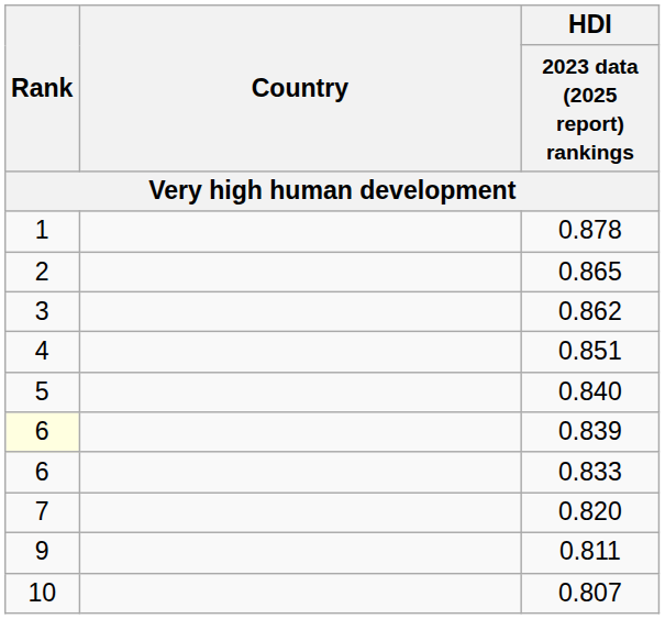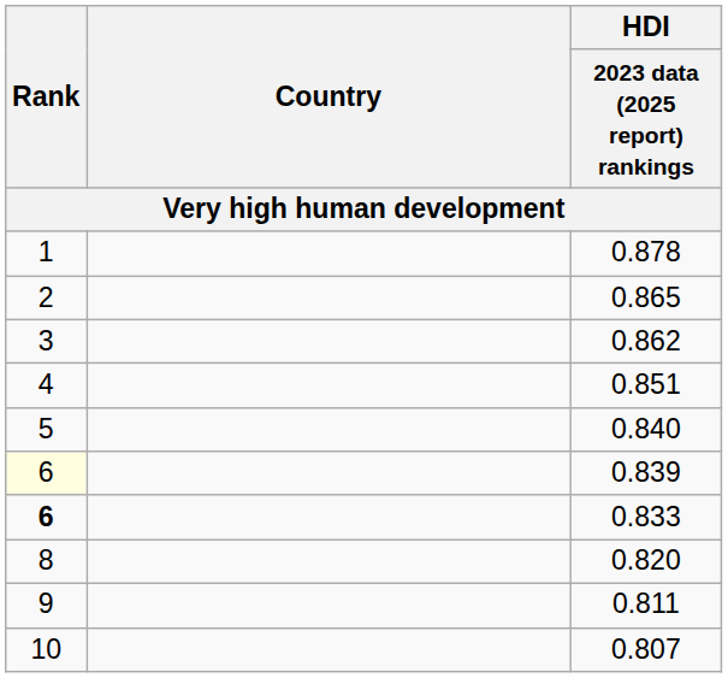 <table class="wikitable sortable" style="text-align:center">
 <tr>
 <th scope="col" rowspan="2">Rank</th>
 <th scope="col" rowspan="2" style="width:17em;">Country</th>
 <th scope="col" colspan="2">HDI</th>
 </tr>
 <tr>
 <th scope="col" style="width:5em;"><small>2023 data (2025 report) rankings</small></th>
 </tr>
 <tr>
 <th scope="row" colspan="4">Very high human development</th>
 </tr>
 <tr>
 <td>1</td>
 <td style="text-align:left"></td>
 <td>0.878</td>
 </tr>
 <tr>
 <td>2</td>
 <td style="text-align:left"></td>
 <td>0.865</td>
 </tr>
 <tr>
 <td>3</td>
 <td style="text-align:left"></td>
 <td>0.862</td>
 </tr>
 <tr>
 <td>4</td>
 <td style="text-align:left"></td>
 <td>0.851</td>
 </tr>
 <tr>
 <td>5</td>
 <td style="text-align:left"></td>
 <td>0.840</td>
 </tr>
 <tr>
 <td style="background: lightyellow;">6</td>
 <td style="text-align:left"></td>
 <td>0.839</td>
 </tr>
 <tr>
-<td>6</td>
+<td><strong>6</strong></td>
 <td style="text-align:left"></td>
 <td>0.833</td>
 </tr>
 <tr>
-<td>7</td>
+<td>8</td>
 <td style="text-align:left"></td>
 <td>0.820</td>
 </tr>
 <tr>
 <td>9</td>
 <td style="text-align:left"></td>
 <td>0.811</td>
 </tr>
 <tr>
 <td>10</td>
 <td style="text-align:left"></td>
 <td>0.807</td>
 </tr>
 </table>
